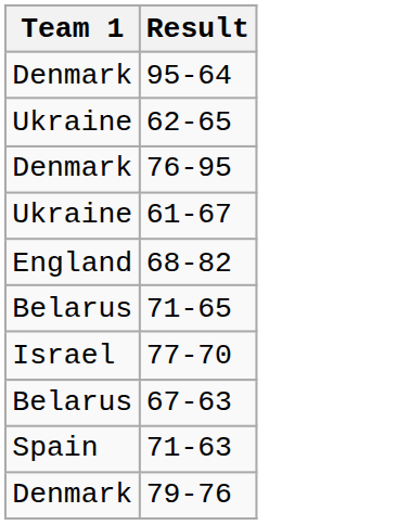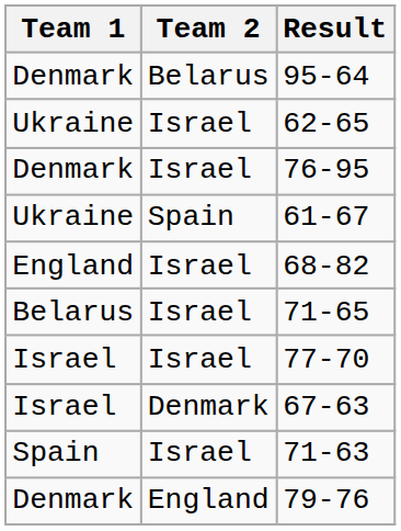 <table class=wikitable>
 <tr>
 <th>Team 1</th>
+<th>Team 2</th>
 <th>Result</th>
 </tr>
 <tr>
 <td>Denmark</td>
+<td>Belarus</td>
 <td>95-64</td>
 </tr>
 <tr>
 <td>Ukraine</td>
+<td>Israel</td>
 <td>62-65</td>
 </tr>
 <tr>
 <td>Denmark</td>
+<td>Israel</td>
 <td>76-95</td>
 </tr>
 <tr>
 <td>Ukraine</td>
+<td>Spain</td>
 <td>61-67</td>
 </tr>
 <tr>
 <td>England</td>
+<td>Israel</td>
 <td>68-82</td>
 </tr>
 <tr>
 <td>Belarus</td>
+<td>Israel</td>
 <td>71-65</td>
 </tr>
 <tr>
 <td>Israel</td>
+<td>Israel</td>
 <td>77-70</td>
 </tr>
 <tr>
-<td>Belarus</td>
+<td>Israel</td>
+<td>Denmark</td>
 <td>67-63</td>
 </tr>
 <tr>
 <td>Spain</td>
+<td>Israel</td>
 <td>71-63</td>
 </tr>
 <tr>
 <td>Denmark</td>
+<td>England</td>
 <td>79-76</td>
 </tr>
 </table>
